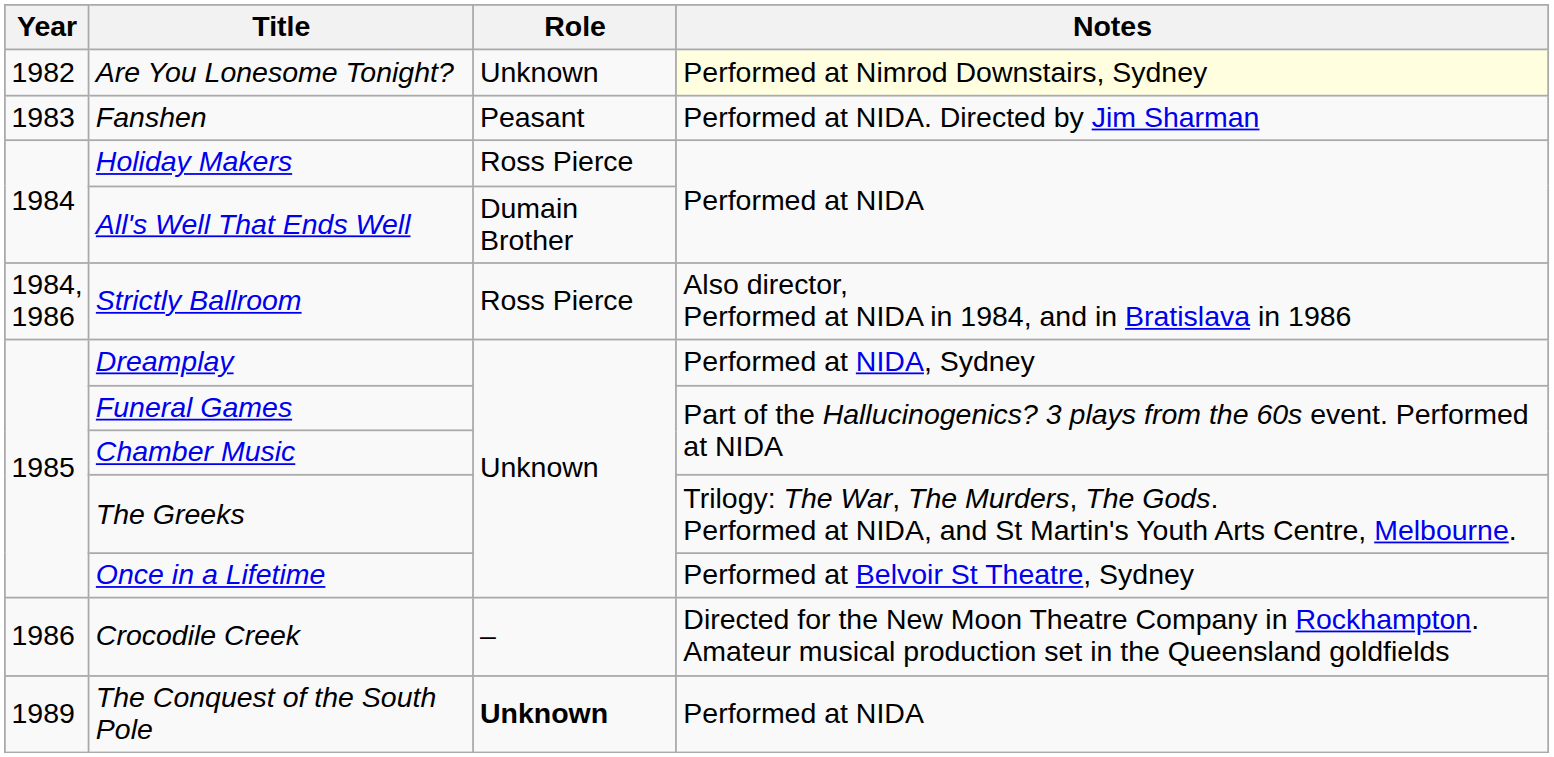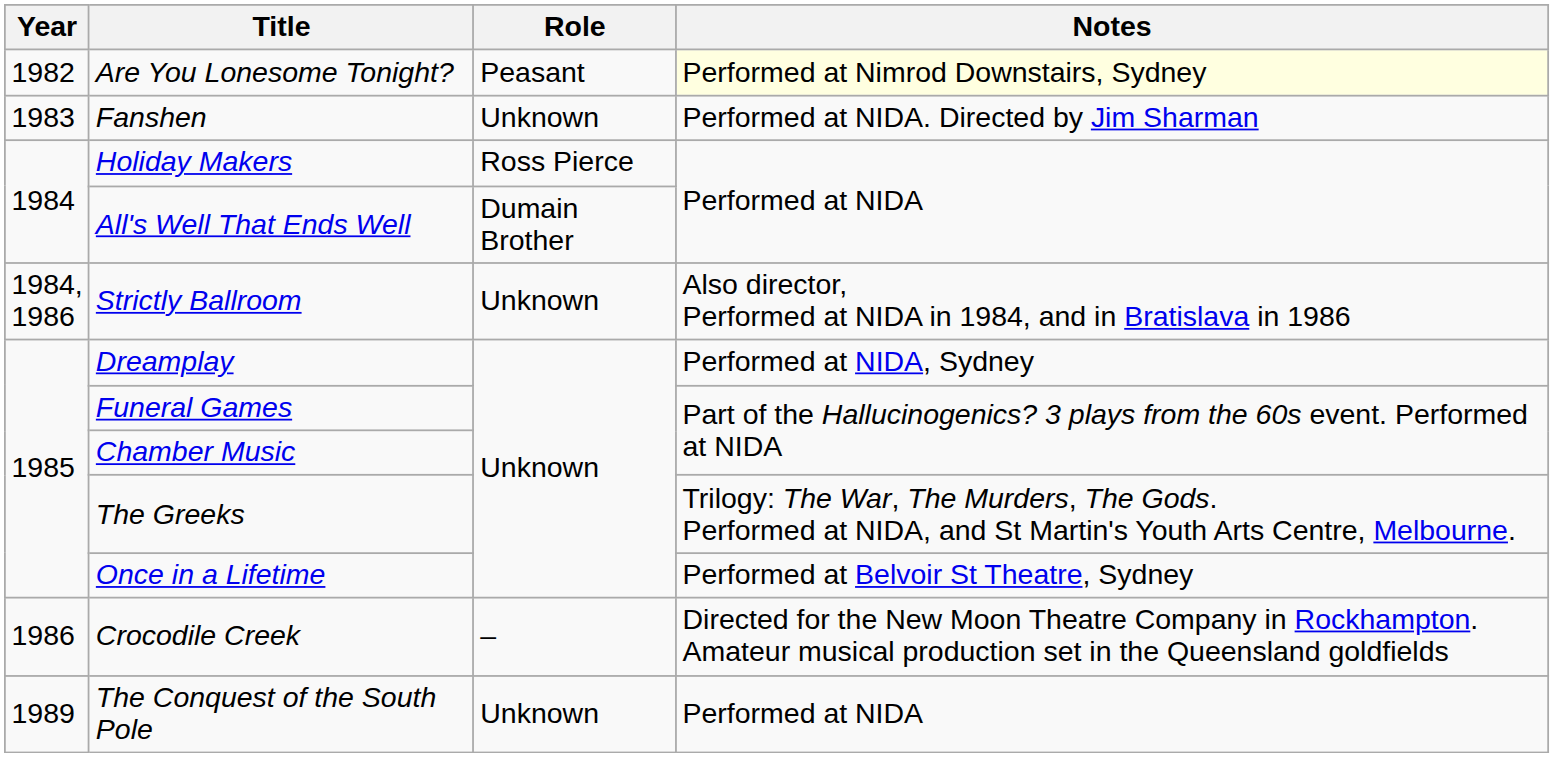 <table class="wikitable">
 <tr>
 <th>Year</th>
 <th>Title</th>
 <th>Role</th>
 <th>Notes</th>
 </tr>
 <tr>
 <td>1982</td>
 <td><em>Are You Lonesome Tonight?</em></td>
-<td>Unknown</td>
+<td>Peasant</td>
 <td style="background: lightyellow;">Performed at Nimrod Downstairs, Sydney</td>
 </tr>
 <tr>
 <td>1983</td>
 <td><em>Fanshen</em></td>
-<td>Peasant</td>
+<td>Unknown</td>
 <td>Performed at NIDA. Directed by <a href='#'>Jim Sharman</a></td>
 </tr>
 <tr>
 <td rowspan=2>1984</td>
 <td><em><a href='#'>Holiday Makers</a></em></td>
 <td>Ross Pierce</td>
 <td rowspan=2>Performed at NIDA</td>
 </tr>
 <tr>
 <td><em><a href='#'>All's Well That Ends Well</a></em></td>
 <td>Dumain Brother</td>
 </tr>
 <tr>
 <td>1984,<br>1986</td>
 <td><em><a href='#'>Strictly Ballroom</a></em></td>
-<td>Ross Pierce</td>
+<td>Unknown</td>
 <td>Also director,<br>Performed at NIDA in 1984, and in <a href='#'>Bratislava</a> in 1986</td>
 </tr>
 <tr>
 <td rowspan=5>1985</td>
 <td><em><a href='#'>Dreamplay</a></em></td>
 <td rowspan=5>Unknown</td>
 <td>Performed at <a href='#'>NIDA</a>, Sydney</td>
 </tr>
 <tr>
 <td><em><a href='#'>Funeral Games</a></em></td>
 <td rowspan=2>Part of the <em>Hallucinogenics? 3 plays from the 60s</em> event. Performed at NIDA</td>
 </tr>
 <tr>
 <td><em><a href='#'>Chamber Music</a></em></td>
 </tr>
 <tr>
 <td><em>The Greeks</em></td>
 <td>Trilogy: <em>The War</em>, <em>The Murders</em>, <em>The Gods</em>.<br>Performed at NIDA, and St Martin's Youth Arts Centre, <a href='#'>Melbourne</a>.</td>
 </tr>
 <tr>
 <td><em><a href='#'>Once in a Lifetime</a></em></td>
 <td>Performed at <a href='#'>Belvoir St Theatre</a>, Sydney</td>
 </tr>
 <tr>
 <td>1986</td>
 <td><em>Crocodile Creek</em></td>
 <td>–</td>
 <td>Directed for the New Moon Theatre Company in <a href='#'>Rockhampton</a>.<br>Amateur musical production set in the Queensland goldfields</td>
 </tr>
 <tr>
 <td>1989</td>
 <td><em>The Conquest of the South Pole</em></td>
-<td><strong>Unknown</strong></td>
+<td>Unknown</td>
 <td>Performed at NIDA</td>
 </tr>
 </table>
